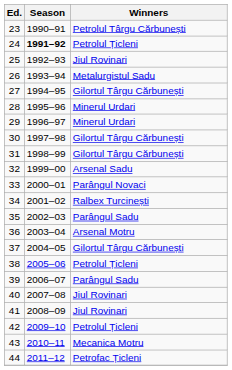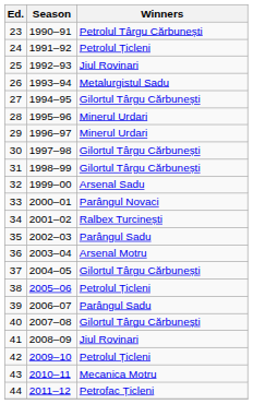 <table class="wikitable" style="font-size:90%">
 <tr>
 <th><abbr>Ed.</abbr></th>
 <th width="60">Season</th>
 <th width="220">Winners</th>
 </tr>
 <tr>
 <td align=center>23</td>
 <td>1990–91</td>
 <td><a href='#'>Petrolul Târgu Cărbunești</a></td>
 </tr>
 <tr>
 <td align=center>24</td>
-<td><strong>1991–92</strong></td>
+<td>1991–92</td>
 <td><a href='#'>Petrolul Țicleni</a></td>
 </tr>
 <tr>
 <td align=center>25</td>
 <td>1992–93</td>
 <td><a href='#'>Jiul Rovinari</a></td>
 </tr>
 <tr>
 <td align=center>26</td>
 <td>1993–94</td>
 <td><a href='#'>Metalurgistul Sadu</a></td>
 </tr>
 <tr>
 <td align=center>27</td>
 <td>1994–95</td>
 <td><a href='#'>Gilortul Târgu Cărbunești</a></td>
 </tr>
 <tr>
 <td align=center>28</td>
 <td>1995–96</td>
 <td><a href='#'>Minerul Urdari</a></td>
 </tr>
 <tr>
 <td align=center>29</td>
 <td>1996–97</td>
 <td><a href='#'>Minerul Urdari</a></td>
 </tr>
 <tr>
 <td align=center>30</td>
 <td>1997–98</td>
 <td><a href='#'>Gilortul Târgu Cărbunești</a></td>
 </tr>
 <tr>
 <td align=center>31</td>
 <td>1998–99</td>
 <td><a href='#'>Gilortul Târgu Cărbunești</a></td>
 </tr>
 <tr>
 <td align=center>32</td>
 <td>1999–00</td>
 <td><a href='#'>Arsenal Sadu</a></td>
 </tr>
 <tr>
 <td align=center>33</td>
 <td>2000–01</td>
 <td><a href='#'>Parângul Novaci</a></td>
 </tr>
 <tr>
 <td align=center>34</td>
 <td>2001–02</td>
 <td><a href='#'>Ralbex Turcinești</a></td>
 </tr>
 <tr>
 <td align=center>35</td>
 <td>2002–03</td>
 <td><a href='#'>Parângul Sadu</a></td>
 </tr>
 <tr>
 <td align=center>36</td>
 <td>2003–04</td>
 <td><a href='#'>Arsenal Motru</a></td>
 </tr>
 <tr>
 <td align=center>37</td>
 <td>2004–05</td>
 <td><a href='#'>Gilortul Târgu Cărbunești</a></td>
 </tr>
 <tr>
 <td align=center>38</td>
 <td><a href='#'>2005–06</a></td>
 <td><a href='#'>Petrolul Țicleni</a></td>
 </tr>
 <tr>
 <td align=center>39</td>
 <td>2006–07</td>
 <td><a href='#'>Parângul Sadu</a></td>
 </tr>
 <tr>
 <td align=center>40</td>
 <td>2007–08</td>
-<td><a href='#'>Jiul Rovinari</a></td>
+<td><a href='#'>Gilortul Târgu Cărbunești</a></td>
 </tr>
 <tr>
 <td align=center>41</td>
 <td>2008–09</td>
 <td><a href='#'>Jiul Rovinari</a></td>
 </tr>
 <tr>
 <td align=center>42</td>
 <td><a href='#'>2009–10</a></td>
 <td><a href='#'>Petrolul Țicleni</a></td>
 </tr>
 <tr>
 <td align=center>43</td>
 <td><a href='#'>2010–11</a></td>
 <td><a href='#'>Mecanica Motru</a></td>
 </tr>
 <tr>
 <td align=center>44</td>
 <td><a href='#'>2011–12</a></td>
 <td><a href='#'>Petrofac Țicleni</a></td>
 </tr>
 <tr>
 </tr>
 </table>
